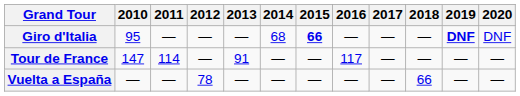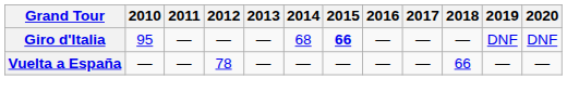 <table class="wikitable plainrowheaders">
 <tr>
 <th scope="col"><a href='#'>Grand Tour</a></th>
 <th scope="col">2010</th>
 <th scope="col">2011</th>
 <th scope="col">2012</th>
 <th scope="col">2013</th>
 <th scope="col">2014</th>
 <th scope="col">2015</th>
 <th scope="col">2016</th>
 <th scope="col">2017</th>
 <th scope="col">2018</th>
 <th scope="col">2019</th>
 <th scope="col">2020</th>
 </tr>
 <tr style="text-align:center;">
 <th scope="row"> <a href='#'>Giro d'Italia</a></th>
 <td><a href='#'>95</a></td>
 <td>—</td>
 <td>—</td>
 <td>—</td>
 <td><a href='#'>68</a></td>
 <td><strong><a href='#'>66</a></strong></td>
 <td>—</td>
 <td>—</td>
 <td>—</td>
-<td><strong><a href='#'>DNF</a></strong></td>
 <td><a href='#'>DNF</a></td>
-</tr>
-<tr style="text-align:center;">
-<th scope="row"> <a href='#'>Tour de France</a></th>
-<td><a href='#'>147</a></td>
-<td><a href='#'>114</a></td>
-<td>—</td>
-<td><a href='#'>91</a></td>
-<td>—</td>
-<td>—</td>
-<td><a href='#'>117</a></td>
-<td>—</td>
-<td>—</td>
-<td>—</td>
-<td>—</td>
+<td><a href='#'>DNF</a></td>
 </tr>
 <tr style="text-align:center;">
 <th scope="row"> <a href='#'>Vuelta a España</a></th>
 <td>—</td>
 <td>—</td>
 <td><a href='#'>78</a></td>
 <td>—</td>
 <td>—</td>
 <td>—</td>
 <td>—</td>
 <td>—</td>
 <td><a href='#'>66</a></td>
 <td>—</td>
 <td>—</td>
 </tr>
 </table>
